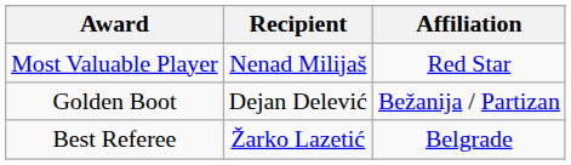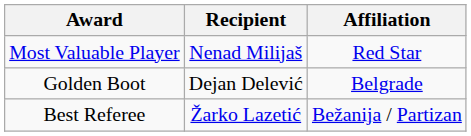 <table class="wikitable" style="text-align: center">
 <tr>
 <th>Award</th>
 <th>Recipient</th>
 <th>Affiliation</th>
 </tr>
 <tr>
 <td><a href='#'>Most Valuable Player</a></td>
 <td><a href='#'>Nenad Milijaš</a></td>
 <td><a href='#'>Red Star</a></td>
 </tr>
 <tr>
 <td>Golden Boot</td>
 <td>Dejan Delević</td>
-<td><a href='#'>Bežanija</a> / <a href='#'>Partizan</a></td>
+<td><a href='#'>Belgrade</a></td>
 </tr>
 <tr>
 <td>Best Referee</td>
 <td><a href='#'>Žarko Lazetić</a></td>
-<td><a href='#'>Belgrade</a></td>
+<td><a href='#'>Bežanija</a> / <a href='#'>Partizan</a></td>
 </tr>
 </table>
